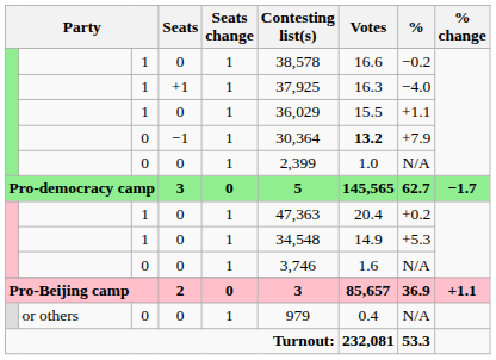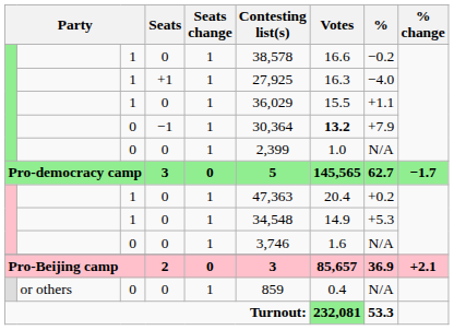 <table class="wikitable">
 <tr>
 <th colspan="3" rowspan="1" align="center">Party</th>
 <th align="center">Seats</th>
 <th align="center">Seats<br>change</th>
 <th align="center">Contesting<br>list(s)</th>
 <th align="center">Votes</th>
 <th align="center">%</th>
 <th align="center">%<br>change</th>
 </tr>
 <tr>
 <td bgcolor="LightGreen" rowspan="5"></td>
 <td></td>
 <td align="center">1</td>
 <td align="center">0</td>
 <td align="center">1</td>
 <td align="center">38,578</td>
 <td align="center">16.6</td>
 <td align="center">−0.2</td>
 </tr>
 <tr>
 <td></td>
 <td align="center">1</td>
 <td align="center">+1</td>
 <td align="center">1</td>
-<td align="center">37,925</td>
+<td align="center">27,925</td>
 <td align="center">16.3</td>
 <td align="center">−4.0</td>
 </tr>
 <tr>
 <td></td>
 <td align="center">1</td>
 <td align="center">0</td>
 <td align="center">1</td>
 <td align="center">36,029</td>
 <td align="center">15.5</td>
 <td align="center">+1.1</td>
 </tr>
 <tr>
 <td></td>
 <td align="center">0</td>
 <td align="center">−1</td>
 <td align="center">1</td>
 <td align="center">30,364</td>
 <td align="center"><strong>13.2</strong></td>
 <td align="center">+7.9</td>
 </tr>
 <tr>
 <td></td>
 <td align="center">0</td>
 <td align="center">0</td>
 <td align="center">1</td>
 <td align="center">2,399</td>
 <td align="center">1.0</td>
 <td align="center">N/A</td>
 </tr>
 <tr bgcolor="LightGreen">
 <td colspan=3><strong>Pro-democracy camp</strong></td>
 <td align="center"><strong>3</strong></td>
 <td align="center"><strong>0</strong></td>
 <td align="center"><strong>5</strong></td>
 <td align="center"><strong>145,565</strong></td>
 <td align="center"><strong>62.7</strong></td>
 <td align="center"><strong>−1.7</strong></td>
 </tr>
 <tr>
 <td bgcolor="Pink" rowspan="3"></td>
 <td></td>
 <td align="center">1</td>
 <td align="center">0</td>
 <td align="center">1</td>
 <td align="center">47,363</td>
 <td align="center">20.4</td>
 <td align="center">+0.2</td>
 </tr>
 <tr>
 <td></td>
 <td align="center">1</td>
 <td align="center">0</td>
 <td align="center">1</td>
 <td align="center">34,548</td>
 <td align="center">14.9</td>
 <td align="center">+5.3</td>
 </tr>
 <tr>
 <td></td>
 <td align="center">0</td>
 <td align="center">0</td>
 <td align="center">1</td>
 <td align="center">3,746</td>
 <td align="center">1.6</td>
 <td align="center">N/A</td>
 </tr>
 <tr>
 </tr>
 <tr bgcolor="Pink">
 <td colspan=3><strong>Pro-Beijing camp</strong></td>
 <td align="center"><strong>2</strong></td>
 <td align="center"><strong>0</strong></td>
 <td align="center"><strong>3</strong></td>
 <td align="center"><strong>85,657</strong></td>
 <td align="center"><strong>36.9</strong></td>
-<td align="center"><strong>+1.1</strong></td>
+<td align="center"><strong>+2.1</strong></td>
 </tr>
 <tr>
 <td bgcolor="#DDDDDD"></td>
 <td> or others</td>
 <td align="center">0</td>
 <td align="center">0</td>
 <td align="center">1</td>
-<td align="center">979</td>
+<td align="center">859</td>
 <td align="center">0.4</td>
 <td align="center">N/A</td>
 </tr>
 <tr>
 <td colspan="6" rowspan="1" align="right"><strong>Turnout:</strong></td>
-<td align="center"><strong>232,081</strong></td>
+<td align="center" style="background: lightgreen;"><strong>232,081</strong></td>
 <td align="center"><strong>53.3</strong></td>
 <td align="center"></td>
 </tr>
 </table>
